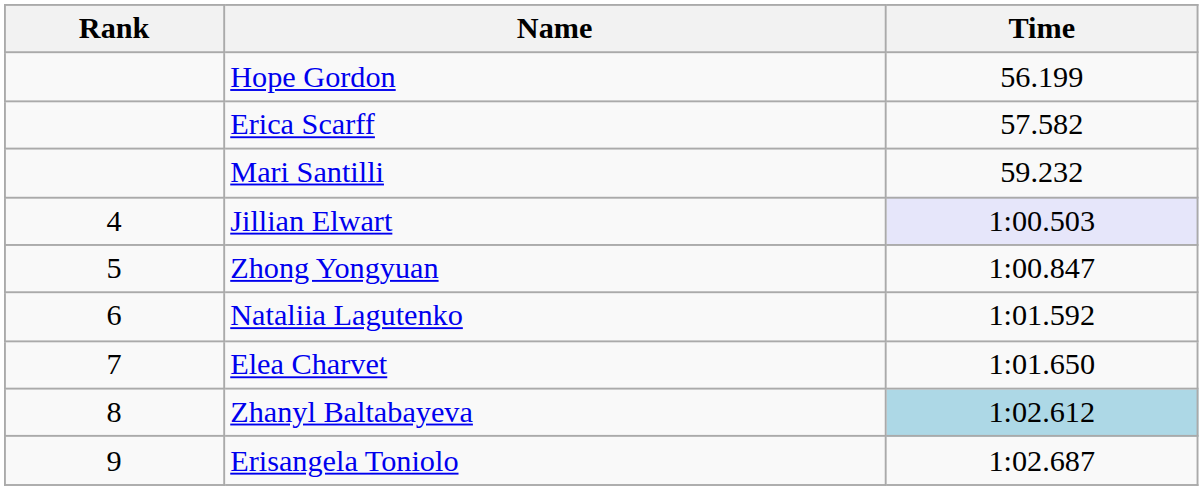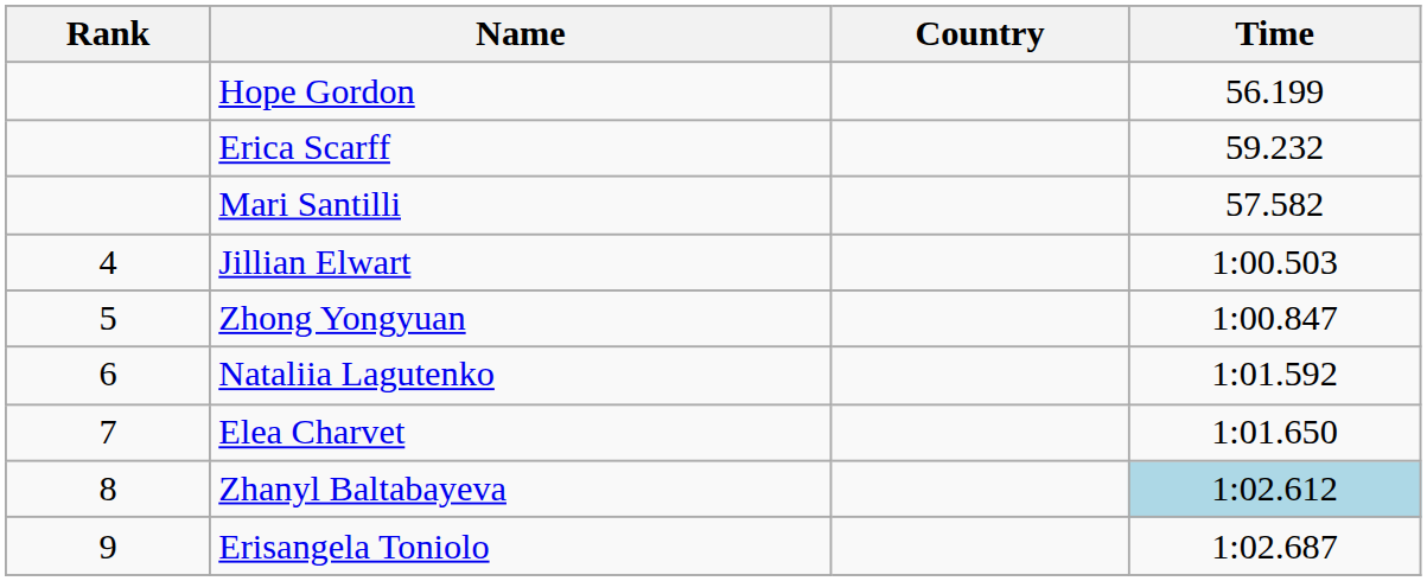 <table class="wikitable" style="text-align:center;width: 50%">
 <tr>
 <th>Rank</th>
 <th>Name</th>
+<th>Country</th>
 <th>Time</th>
 </tr>
 <tr>
 <td></td>
 <td align="left"><a href='#'>Hope Gordon</a></td>
+<td align="left"></td>
 <td>56.199</td>
 </tr>
 <tr>
 <td></td>
 <td align="left"><a href='#'>Erica Scarff</a></td>
-<td>57.582</td>
+<td align="left"></td>
+<td>59.232</td>
 </tr>
 <tr>
 <td></td>
 <td align="left"><a href='#'>Mari Santilli</a></td>
-<td>59.232</td>
+<td align="left"></td>
+<td>57.582</td>
 </tr>
 <tr>
 <td>4</td>
 <td align="left"><a href='#'>Jillian Elwart</a></td>
-<td style="background: lavender;">1:00.503</td>
+<td align="left"></td>
+<td>1:00.503</td>
 </tr>
 <tr>
 <td>5</td>
 <td align="left"><a href='#'>Zhong Yongyuan</a></td>
+<td align="left"></td>
 <td>1:00.847</td>
 </tr>
 <tr>
 <td>6</td>
 <td align="left"><a href='#'>Nataliia Lagutenko</a></td>
+<td align="left"></td>
 <td>1:01.592</td>
 </tr>
 <tr>
 <td>7</td>
 <td align="left"><a href='#'>Elea Charvet</a></td>
+<td align="left"></td>
 <td>1:01.650</td>
 </tr>
 <tr>
 <td>8</td>
 <td align="left"><a href='#'>Zhanyl Baltabayeva</a></td>
+<td align="left"></td>
 <td style="background: lightblue;">1:02.612</td>
 </tr>
 <tr>
 <td>9</td>
 <td align="left"><a href='#'>Erisangela Toniolo</a></td>
+<td align="left"></td>
 <td>1:02.687</td>
 </tr>
 </table>
